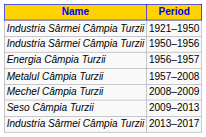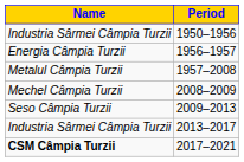 <table class="wikitable" style="text-align: left;">
 <tr>
 <th style="background:#FFD300;color:#0000FF;border:1px solid #0000FF">Name</th>
 <th style="background:#FFD300;color:#0000FF;border:1px solid #0000FF">Period</th>
-</tr>
-<tr>
-<td><em>Industria Sârmei Câmpia Turzii</em></td>
-<td>1921–1950</td>
 </tr>
 <tr>
 <td><em>Industria Sârmei Câmpia Turzii</em></td>
 <td>1950–1956</td>
 </tr>
 <tr>
 <td><em>Energia Câmpia Turzii</em></td>
 <td>1956–1957</td>
 </tr>
 <tr>
 <td><em>Metalul Câmpia Turzii</em></td>
 <td>1957–2008</td>
 </tr>
 <tr>
 <td><em>Mechel Câmpia Turzii</em></td>
 <td>2008–2009</td>
 </tr>
 <tr>
 <td><em>Seso Câmpia Turzii</em></td>
 <td>2009–2013</td>
 </tr>
 <tr>
 <td><em>Industria Sârmei Câmpia Turzii</em></td>
 <td>2013–2017</td>
 </tr>
+<tr>
+<td><strong>CSM Câmpia Turzii</strong></td>
+<td>2017–2021</td>
+</tr>
 </table>
